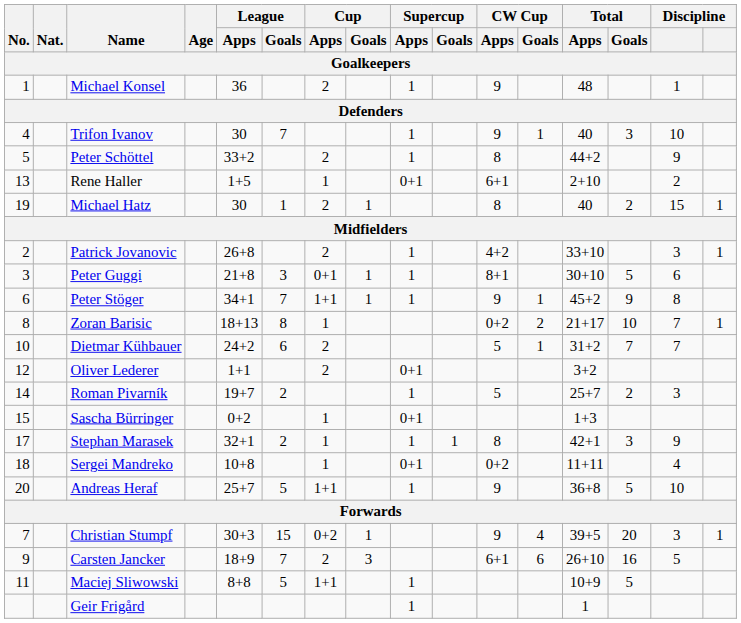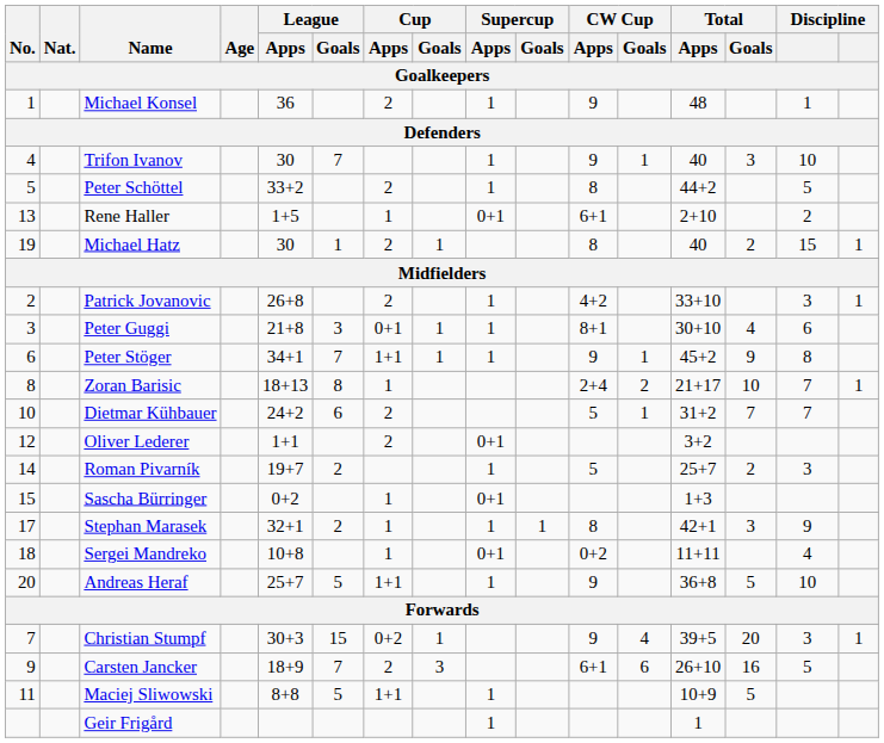 <table class="wikitable" style="text-align:center">
 <tr>
 <th rowspan="2" valign="bottom">No.</th>
 <th rowspan="2" valign="bottom">Nat.</th>
 <th rowspan="2" valign="bottom">Name</th>
 <th rowspan="2" valign="bottom">Age</th>
 <th colspan="2" width="85">League</th>
 <th colspan="2" width="85">Cup</th>
 <th colspan="2" width="85">Supercup</th>
 <th colspan="2" width="85">CW Cup</th>
 <th colspan="2" width="85">Total</th>
 <th colspan="2" width="85">Discipline</th>
 </tr>
 <tr>
 <th>Apps</th>
 <th>Goals</th>
 <th>Apps</th>
 <th>Goals</th>
 <th>Apps</th>
 <th>Goals</th>
 <th>Apps</th>
 <th>Goals</th>
 <th>Apps</th>
 <th>Goals</th>
 <th></th>
 <th></th>
 </tr>
 <tr>
 <th colspan=20>Goalkeepers</th>
 </tr>
 <tr>
 <td align="right">1</td>
 <td></td>
 <td align="left"><a href='#'>Michael Konsel</a></td>
 <td></td>
 <td>36</td>
 <td></td>
 <td>2</td>
 <td></td>
 <td>1</td>
 <td></td>
 <td>9</td>
 <td></td>
 <td>48</td>
 <td></td>
 <td>1</td>
 <td></td>
 </tr>
 <tr>
 <th colspan=20>Defenders</th>
 </tr>
 <tr>
 <td align="right">4</td>
 <td></td>
 <td align="left"><a href='#'>Trifon Ivanov</a></td>
 <td></td>
 <td>30</td>
 <td>7</td>
 <td></td>
 <td></td>
 <td>1</td>
 <td></td>
 <td>9</td>
 <td>1</td>
 <td>40</td>
 <td>3</td>
 <td>10</td>
 <td></td>
 </tr>
 <tr>
 <td align="right">5</td>
 <td></td>
 <td align="left"><a href='#'>Peter Schöttel</a></td>
 <td></td>
 <td>33+2</td>
 <td></td>
 <td>2</td>
 <td></td>
 <td>1</td>
 <td></td>
 <td>8</td>
 <td></td>
 <td>44+2</td>
 <td></td>
-<td>9</td>
+<td>5</td>
 <td></td>
 </tr>
 <tr>
 <td align="right">13</td>
 <td></td>
 <td align="left">Rene Haller</td>
 <td></td>
 <td>1+5</td>
 <td></td>
 <td>1</td>
 <td></td>
 <td>0+1</td>
 <td></td>
 <td>6+1</td>
 <td></td>
 <td>2+10</td>
 <td></td>
 <td>2</td>
 <td></td>
 </tr>
 <tr>
 <td align="right">19</td>
 <td></td>
 <td align="left"><a href='#'>Michael Hatz</a></td>
 <td></td>
 <td>30</td>
 <td>1</td>
 <td>2</td>
 <td>1</td>
 <td></td>
 <td></td>
 <td>8</td>
 <td></td>
 <td>40</td>
 <td>2</td>
 <td>15</td>
 <td>1</td>
 </tr>
 <tr>
 <th colspan=20>Midfielders</th>
 </tr>
 <tr>
 <td align="right">2</td>
 <td></td>
 <td align="left"><a href='#'>Patrick Jovanovic</a></td>
 <td></td>
 <td>26+8</td>
 <td></td>
 <td>2</td>
 <td></td>
 <td>1</td>
 <td></td>
 <td>4+2</td>
 <td></td>
 <td>33+10</td>
 <td></td>
 <td>3</td>
 <td>1</td>
 </tr>
 <tr>
 <td align="right">3</td>
 <td></td>
 <td align="left"><a href='#'>Peter Guggi</a></td>
 <td></td>
 <td>21+8</td>
 <td>3</td>
 <td>0+1</td>
 <td>1</td>
 <td>1</td>
 <td></td>
 <td>8+1</td>
 <td></td>
 <td>30+10</td>
-<td>5</td>
+<td>4</td>
 <td>6</td>
 <td></td>
 </tr>
 <tr>
 <td align="right">6</td>
 <td></td>
 <td align="left"><a href='#'>Peter Stöger</a></td>
 <td></td>
 <td>34+1</td>
 <td>7</td>
 <td>1+1</td>
 <td>1</td>
 <td>1</td>
 <td></td>
 <td>9</td>
 <td>1</td>
 <td>45+2</td>
 <td>9</td>
 <td>8</td>
 <td></td>
 </tr>
 <tr>
 <td align="right">8</td>
 <td></td>
 <td align="left"><a href='#'>Zoran Barisic</a></td>
 <td></td>
 <td>18+13</td>
 <td>8</td>
 <td>1</td>
 <td></td>
 <td></td>
 <td></td>
-<td>0+2</td>
+<td>2+4</td>
 <td>2</td>
 <td>21+17</td>
 <td>10</td>
 <td>7</td>
 <td>1</td>
 </tr>
 <tr>
 <td align="right">10</td>
 <td></td>
 <td align="left"><a href='#'>Dietmar Kühbauer</a></td>
 <td></td>
 <td>24+2</td>
 <td>6</td>
 <td>2</td>
 <td></td>
 <td></td>
 <td></td>
 <td>5</td>
 <td>1</td>
 <td>31+2</td>
 <td>7</td>
 <td>7</td>
 <td></td>
 </tr>
 <tr>
 <td align="right">12</td>
 <td></td>
 <td align="left"><a href='#'>Oliver Lederer</a></td>
 <td></td>
 <td>1+1</td>
 <td></td>
 <td>2</td>
 <td></td>
 <td>0+1</td>
 <td></td>
 <td></td>
 <td></td>
 <td>3+2</td>
 <td></td>
 <td></td>
 <td></td>
 </tr>
 <tr>
 <td align="right">14</td>
 <td></td>
 <td align="left"><a href='#'>Roman Pivarník</a></td>
 <td></td>
 <td>19+7</td>
 <td>2</td>
 <td></td>
 <td></td>
 <td>1</td>
 <td></td>
 <td>5</td>
 <td></td>
 <td>25+7</td>
 <td>2</td>
 <td>3</td>
 <td></td>
 </tr>
 <tr>
 <td align="right">15</td>
 <td></td>
 <td align="left"><a href='#'>Sascha Bürringer</a></td>
 <td></td>
 <td>0+2</td>
 <td></td>
 <td>1</td>
 <td></td>
 <td>0+1</td>
 <td></td>
 <td></td>
 <td></td>
 <td>1+3</td>
 <td></td>
 <td></td>
 <td></td>
 </tr>
 <tr>
 <td align="right">17</td>
 <td></td>
 <td align="left"><a href='#'>Stephan Marasek</a></td>
 <td></td>
 <td>32+1</td>
 <td>2</td>
 <td>1</td>
 <td></td>
 <td>1</td>
 <td>1</td>
 <td>8</td>
 <td></td>
 <td>42+1</td>
 <td>3</td>
 <td>9</td>
 <td></td>
 </tr>
 <tr>
 <td align="right">18</td>
 <td></td>
 <td align="left"><a href='#'>Sergei Mandreko</a></td>
 <td></td>
 <td>10+8</td>
 <td></td>
 <td>1</td>
 <td></td>
 <td>0+1</td>
 <td></td>
 <td>0+2</td>
 <td></td>
 <td>11+11</td>
 <td></td>
 <td>4</td>
 <td></td>
 </tr>
 <tr>
 <td align="right">20</td>
 <td></td>
 <td align="left"><a href='#'>Andreas Heraf</a></td>
 <td></td>
 <td>25+7</td>
 <td>5</td>
 <td>1+1</td>
 <td></td>
 <td>1</td>
 <td></td>
 <td>9</td>
 <td></td>
 <td>36+8</td>
 <td>5</td>
 <td>10</td>
 <td></td>
 </tr>
 <tr>
 <th colspan=20>Forwards</th>
 </tr>
 <tr>
 <td align="right">7</td>
 <td></td>
 <td align="left"><a href='#'>Christian Stumpf</a></td>
 <td></td>
 <td>30+3</td>
 <td>15</td>
 <td>0+2</td>
 <td>1</td>
 <td></td>
 <td></td>
 <td>9</td>
 <td>4</td>
 <td>39+5</td>
 <td>20</td>
 <td>3</td>
 <td>1</td>
 </tr>
 <tr>
 <td align="right">9</td>
 <td></td>
 <td align="left"><a href='#'>Carsten Jancker</a></td>
 <td></td>
 <td>18+9</td>
 <td>7</td>
 <td>2</td>
 <td>3</td>
 <td></td>
 <td></td>
 <td>6+1</td>
 <td>6</td>
 <td>26+10</td>
 <td>16</td>
 <td>5</td>
 <td></td>
 </tr>
 <tr>
 <td align="right">11</td>
 <td></td>
 <td align="left"><a href='#'>Maciej Sliwowski</a></td>
 <td></td>
 <td>8+8</td>
 <td>5</td>
 <td>1+1</td>
 <td></td>
 <td>1</td>
 <td></td>
 <td></td>
 <td></td>
 <td>10+9</td>
 <td>5</td>
 <td></td>
 <td></td>
 </tr>
 <tr>
 <td align="right"></td>
 <td></td>
 <td align="left"><a href='#'>Geir Frigård</a></td>
 <td></td>
 <td></td>
 <td></td>
 <td></td>
 <td></td>
 <td>1</td>
 <td></td>
 <td></td>
 <td></td>
 <td>1</td>
 <td></td>
 <td></td>
 <td></td>
 </tr>
 </table>
